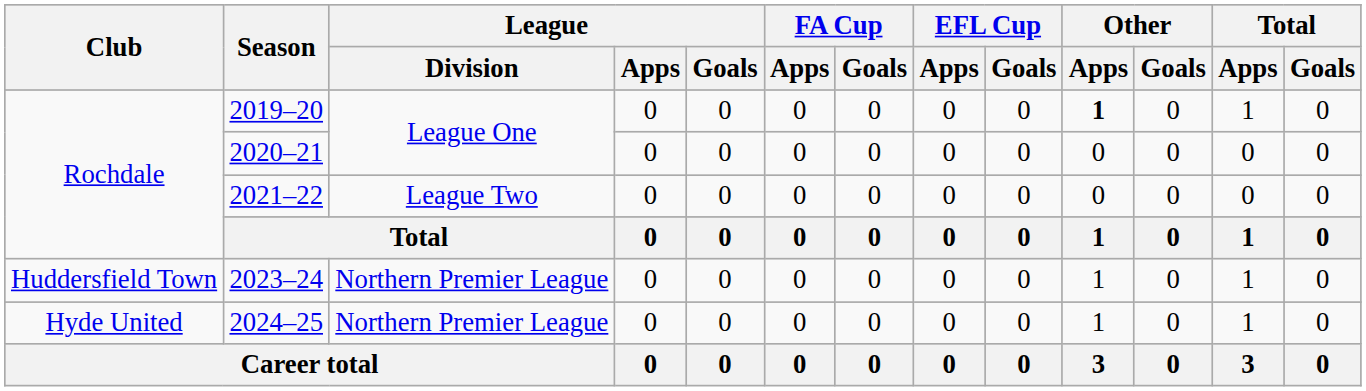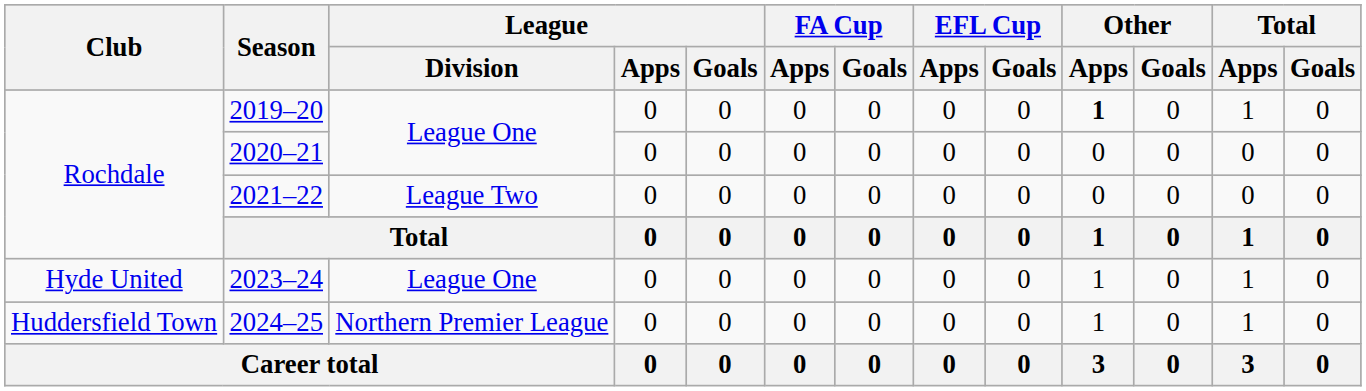 <table class=wikitable style=text-align:center>
 <tr>
 <th rowspan=2>Club</th>
 <th rowspan=2>Season</th>
 <th colspan=3>League</th>
 <th colspan=2><a href='#'>FA Cup</a></th>
 <th colspan=2><a href='#'>EFL Cup</a></th>
 <th colspan=2>Other</th>
 <th colspan=2>Total</th>
 </tr>
 <tr>
 <th>Division</th>
 <th>Apps</th>
 <th>Goals</th>
 <th>Apps</th>
 <th>Goals</th>
 <th>Apps</th>
 <th>Goals</th>
 <th>Apps</th>
 <th>Goals</th>
 <th>Apps</th>
 <th>Goals</th>
 </tr>
 <tr>
 <td rowspan=4><a href='#'>Rochdale</a></td>
 <td><a href='#'>2019–20</a></td>
 <td rowspan=2><a href='#'>League One</a></td>
 <td>0</td>
 <td>0</td>
 <td>0</td>
 <td>0</td>
 <td>0</td>
 <td>0</td>
 <td><strong>1</strong></td>
 <td>0</td>
 <td>1</td>
 <td>0</td>
 </tr>
 <tr>
 <td><a href='#'>2020–21</a></td>
 <td>0</td>
 <td>0</td>
 <td>0</td>
 <td>0</td>
 <td>0</td>
 <td>0</td>
 <td>0</td>
 <td>0</td>
 <td>0</td>
 <td>0</td>
 </tr>
 <tr>
 <td><a href='#'>2021–22</a></td>
 <td><a href='#'>League Two</a></td>
 <td>0</td>
 <td>0</td>
 <td>0</td>
 <td>0</td>
 <td>0</td>
 <td>0</td>
 <td>0</td>
 <td>0</td>
 <td>0</td>
 <td>0</td>
 </tr>
 <tr>
 <th colspan=2>Total</th>
 <th>0</th>
 <th>0</th>
 <th>0</th>
 <th>0</th>
 <th>0</th>
 <th>0</th>
 <th>1</th>
 <th>0</th>
 <th>1</th>
 <th>0</th>
 </tr>
 <tr>
-<td><a href='#'>Huddersfield Town</a></td>
+<td><a href='#'>Hyde United</a></td>
 <td><a href='#'>2023–24</a></td>
-<td><a href='#'>Northern Premier League</a></td>
+<td><a href='#'>League One</a></td>
 <td>0</td>
 <td>0</td>
 <td>0</td>
 <td>0</td>
 <td>0</td>
 <td>0</td>
 <td>1</td>
 <td>0</td>
 <td>1</td>
 <td>0</td>
 </tr>
 <tr>
-<td><a href='#'>Hyde United</a></td>
+<td><a href='#'>Huddersfield Town</a></td>
 <td><a href='#'>2024–25</a></td>
 <td><a href='#'>Northern Premier League</a></td>
 <td>0</td>
 <td>0</td>
 <td>0</td>
 <td>0</td>
 <td>0</td>
 <td>0</td>
 <td>1</td>
 <td>0</td>
 <td>1</td>
 <td>0</td>
 </tr>
 <tr>
 <th colspan=3>Career total</th>
 <th>0</th>
 <th>0</th>
 <th>0</th>
 <th>0</th>
 <th>0</th>
 <th>0</th>
 <th>3</th>
 <th>0</th>
 <th>3</th>
 <th>0</th>
 </tr>
 </table>
